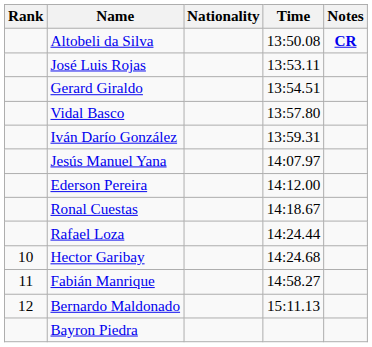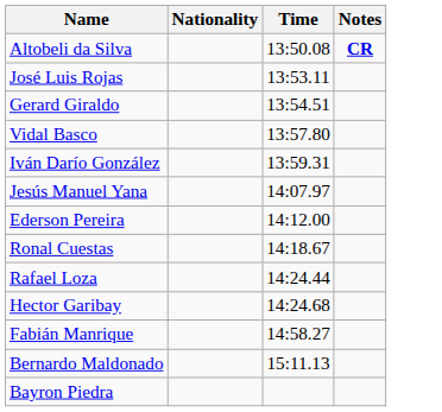 <table class="wikitable sortable" style="text-align:center">
 <tr>
-<th>Rank</th>
 <th>Name</th>
 <th>Nationality</th>
 <th>Time</th>
 <th>Notes</th>
 </tr>
 <tr>
-<td></td>
 <td align=left><a href='#'>Altobeli da Silva</a></td>
 <td align=left></td>
 <td>13:50.08</td>
 <td><strong><a href='#'>CR</a></strong></td>
 </tr>
 <tr>
-<td></td>
 <td align=left><a href='#'>José Luis Rojas</a></td>
 <td align=left></td>
 <td>13:53.11</td>
 <td></td>
 </tr>
 <tr>
-<td></td>
 <td align=left><a href='#'>Gerard Giraldo</a></td>
 <td align=left></td>
 <td>13:54.51</td>
 <td></td>
 </tr>
 <tr>
-<td></td>
 <td align=left><a href='#'>Vidal Basco</a></td>
 <td align=left></td>
 <td>13:57.80</td>
 <td></td>
 </tr>
 <tr>
-<td></td>
 <td align=left><a href='#'>Iván Darío González</a></td>
 <td align=left></td>
 <td>13:59.31</td>
 <td></td>
 </tr>
 <tr>
-<td></td>
 <td align=left><a href='#'>Jesús Manuel Yana</a></td>
 <td align=left></td>
 <td>14:07.97</td>
 <td></td>
 </tr>
 <tr>
-<td></td>
 <td align=left><a href='#'>Ederson Pereira</a></td>
 <td align=left></td>
 <td>14:12.00</td>
 <td></td>
 </tr>
 <tr>
-<td></td>
 <td align=left><a href='#'>Ronal Cuestas</a></td>
 <td align=left></td>
 <td>14:18.67</td>
 <td></td>
 </tr>
 <tr>
-<td></td>
 <td align=left><a href='#'>Rafael Loza</a></td>
 <td align=left></td>
 <td>14:24.44</td>
 <td></td>
 </tr>
 <tr>
-<td>10</td>
 <td align=left><a href='#'>Hector Garibay</a></td>
 <td align=left></td>
 <td>14:24.68</td>
 <td></td>
 </tr>
 <tr>
-<td>11</td>
 <td align=left><a href='#'>Fabián Manrique</a></td>
 <td align=left></td>
 <td>14:58.27</td>
 <td></td>
 </tr>
 <tr>
-<td>12</td>
 <td align=left><a href='#'>Bernardo Maldonado</a></td>
 <td align=left></td>
 <td>15:11.13</td>
 <td></td>
 </tr>
 <tr>
-<td></td>
 <td align=left><a href='#'>Bayron Piedra</a></td>
 <td align=left></td>
 <td></td>
 <td></td>
 </tr>
 </table>
